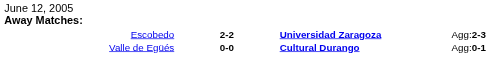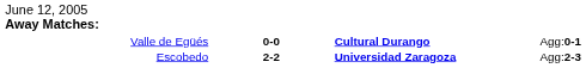 <table width=100% cellspacing=1>
 <tr>
 <th width=20%></th>
 <th width=12%></th>
 <th width=20%></th>
 <th></th>
 </tr>
 <tr>
 <td>June 12, 2005<br><strong>Away Matches:</strong></td>
 </tr>
 <tr style=font-size:90%>
+<td align=right><a href='#'>Valle de Egüés</a></td>
+<td align=center><strong>0-0</strong></td>
+<td><strong><a href='#'>Cultural Durango</a></strong></td>
+<td>Agg:<strong>0-1</strong></td>
+</tr>
+<tr style=font-size:90%>
 <td align=right><a href='#'>Escobedo</a></td>
 <td align=center><strong>2-2</strong></td>
 <td><strong><a href='#'>Universidad Zaragoza</a></strong></td>
 <td>Agg:<strong>2-3</strong></td>
 </tr>
-<tr style=font-size:90%>
-<td align=right><a href='#'>Valle de Egüés</a></td>
-<td align=center><strong>0-0</strong></td>
-<td><strong><a href='#'>Cultural Durango</a></strong></td>
-<td>Agg:<strong>0-1</strong></td>
-</tr>
 </table>
